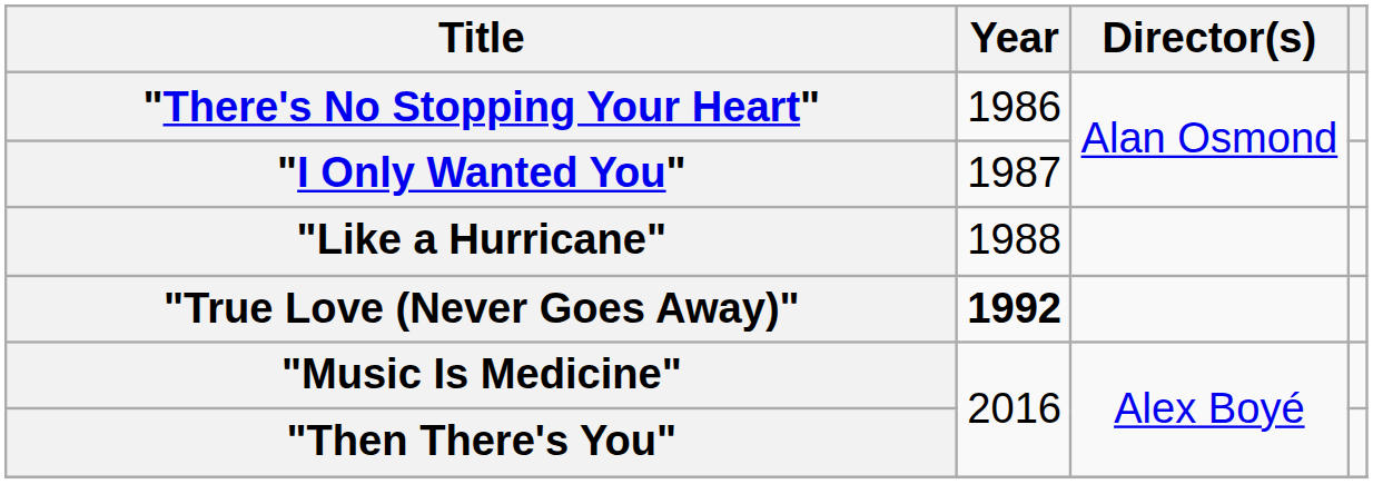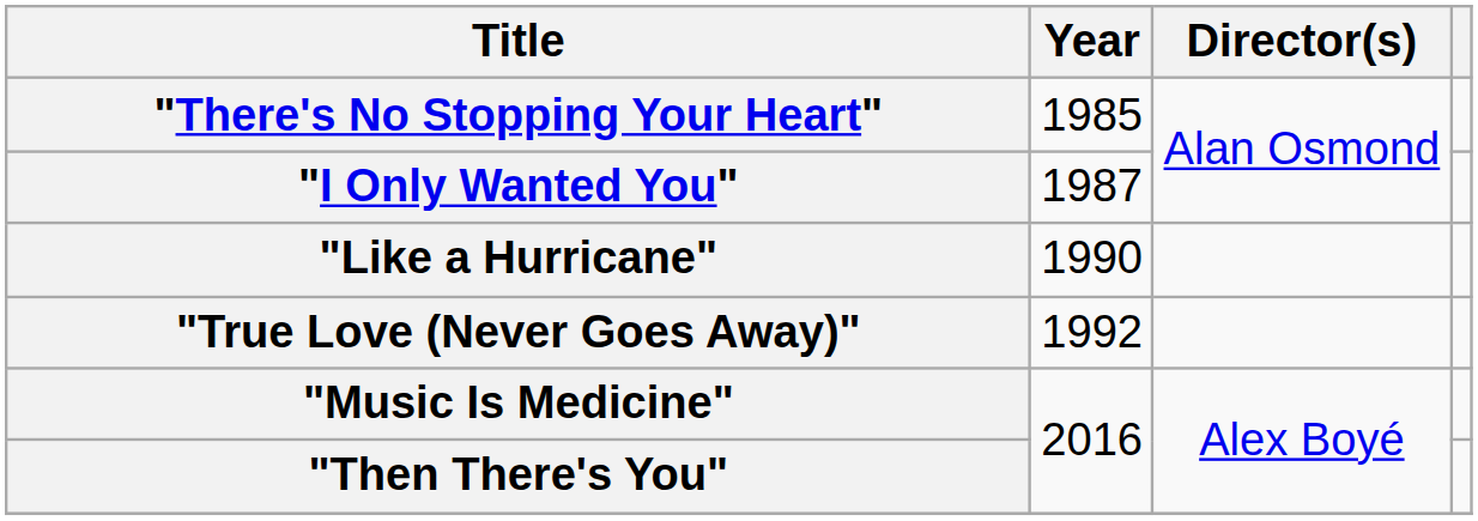 <table class="wikitable plainrowheaders" style="text-align:center;" border="1">
 <tr>
 <th scope="col" style="width:22em;">Title</th>
 <th scope="col">Year</th>
 <th scope="col">Director(s)</th>
 <th></th>
 </tr>
 <tr>
 <th scope="row">"<a href='#'>There's No Stopping Your Heart</a>"</th>
-<td>1986</td>
+<td>1985</td>
 <td rowspan="2"><a href='#'>Alan Osmond</a></td>
 <td></td>
 </tr>
 <tr>
 <th scope="row">"<a href='#'>I Only Wanted You</a>"</th>
 <td>1987</td>
 <td></td>
 </tr>
 <tr>
 <th scope="row">"Like a Hurricane"</th>
-<td>1988</td>
+<td>1990</td>
 <td></td>
 <td align="center"></td>
 </tr>
 <tr>
 <th scope="row">"True Love (Never Goes Away)"</th>
-<td><strong>1992</strong></td>
+<td>1992</td>
 <td></td>
 <td align="center"></td>
 </tr>
 <tr>
 <th scope="row">"Music Is Medicine"</th>
 <td rowspan="2">2016</td>
 <td rowspan="2"><a href='#'>Alex Boyé</a></td>
 <td></td>
 </tr>
 <tr>
 <th scope="row">"Then There's You"</th>
 <td></td>
 </tr>
 <tr>
 </tr>
 </table>
